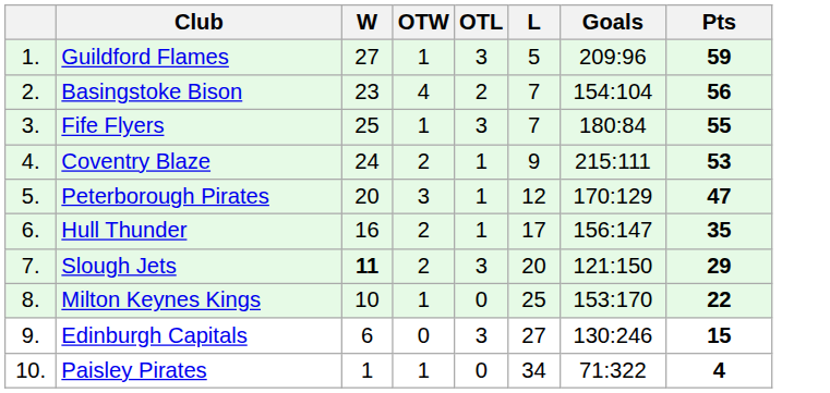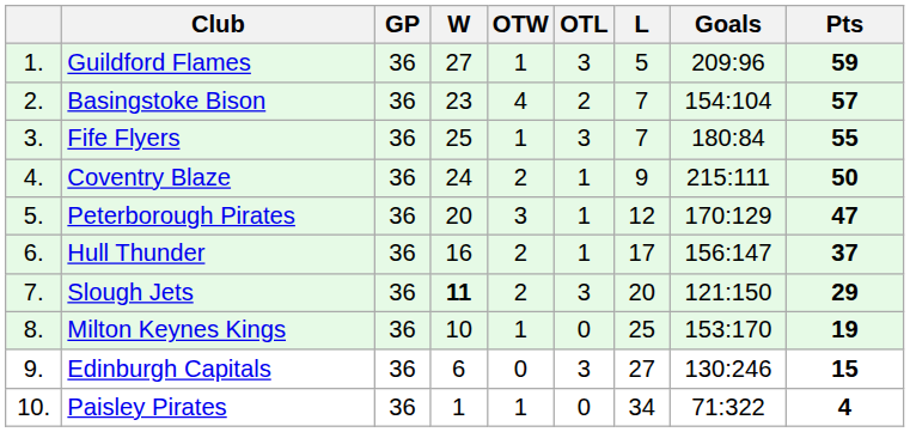 <table class="wikitable">
 <tr>
 <th width="30"></th>
 <th width="200">Club</th>
+<th width="30">GP</th>
 <th width="30">W</th>
 <th width="30">OTW</th>
 <th width="30">OTL</th>
 <th width="30">L</th>
 <th width="70">Goals</th>
 <th width="70">Pts</th>
 </tr>
 <tr bgcolor="#e6fae6" align="center">
 <td>1.</td>
 <td align="left"><a href='#'>Guildford Flames</a></td>
+<td>36</td>
 <td>27</td>
 <td>1</td>
 <td>3</td>
 <td>5</td>
 <td>209:96</td>
 <td><strong>59</strong></td>
 </tr>
 <tr bgcolor="#e6fae6" align="center">
 <td>2.</td>
 <td align="left"><a href='#'>Basingstoke Bison</a></td>
+<td>36</td>
 <td>23</td>
 <td>4</td>
 <td>2</td>
 <td>7</td>
 <td>154:104</td>
-<td><strong>56</strong></td>
+<td><strong>57</strong></td>
 </tr>
 <tr bgcolor="#e6fae6" align="center">
 <td>3.</td>
 <td align="left"><a href='#'>Fife Flyers</a></td>
+<td>36</td>
 <td>25</td>
 <td>1</td>
 <td>3</td>
 <td>7</td>
 <td>180:84</td>
 <td><strong>55</strong></td>
 </tr>
 <tr bgcolor="#e6fae6" align="center">
 <td>4.</td>
 <td align="left"><a href='#'>Coventry Blaze</a></td>
+<td>36</td>
 <td>24</td>
 <td>2</td>
 <td>1</td>
 <td>9</td>
 <td>215:111</td>
-<td><strong>53</strong></td>
+<td><strong>50</strong></td>
 </tr>
 <tr bgcolor="#e6fae6" align="center">
 <td>5.</td>
 <td align="left"><a href='#'>Peterborough Pirates</a></td>
+<td>36</td>
 <td>20</td>
 <td>3</td>
 <td>1</td>
 <td>12</td>
 <td>170:129</td>
 <td><strong>47</strong></td>
 </tr>
 <tr bgcolor="#e6fae6" align="center">
 <td>6.</td>
 <td align="left"><a href='#'>Hull Thunder</a></td>
+<td>36</td>
 <td>16</td>
 <td>2</td>
 <td>1</td>
 <td>17</td>
 <td>156:147</td>
-<td><strong>35</strong></td>
+<td><strong>37</strong></td>
 </tr>
 <tr bgcolor="#e6fae6" align="center">
 <td>7.</td>
 <td align="left"><a href='#'>Slough Jets</a></td>
+<td>36</td>
 <td><strong>11</strong></td>
 <td>2</td>
 <td>3</td>
 <td>20</td>
 <td>121:150</td>
 <td><strong>29</strong></td>
 </tr>
 <tr bgcolor="#e6fae6" align="center">
 <td>8.</td>
 <td align="left"><a href='#'>Milton Keynes Kings</a></td>
+<td>36</td>
 <td>10</td>
 <td>1</td>
 <td>0</td>
 <td>25</td>
 <td>153:170</td>
-<td><strong>22</strong></td>
+<td><strong>19</strong></td>
 </tr>
 <tr bgcolor="#FFFFFF" align="center">
 <td>9.</td>
 <td align="left"><a href='#'>Edinburgh Capitals</a></td>
+<td>36</td>
 <td>6</td>
 <td>0</td>
 <td>3</td>
 <td>27</td>
 <td>130:246</td>
 <td><strong>15</strong></td>
 </tr>
 <tr bgcolor="#FFFFFF" align="center">
 <td>10.</td>
 <td align="left"><a href='#'>Paisley Pirates</a></td>
+<td>36</td>
 <td>1</td>
 <td>1</td>
 <td>0</td>
 <td>34</td>
 <td>71:322</td>
 <td><strong>4</strong></td>
 </tr>
 </table>
